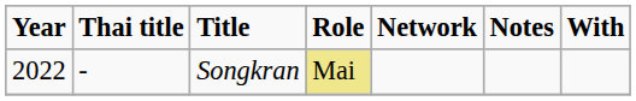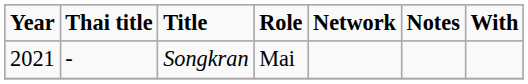 <table class="wikitable" style="font-size: 85%;">
 <tr>
 <td><strong>Year</strong></td>
 <td><strong>Thai title</strong></td>
 <td><strong>Title</strong></td>
 <td><strong>Role</strong></td>
 <td><strong>Network</strong></td>
 <td><strong>Notes</strong></td>
 <td><strong>With</strong></td>
 </tr>
 <tr>
-<td rowspan="1">2022</td>
+<td rowspan="1">2021</td>
 <td><em> - </em></td>
 <td><em> Songkran </em></td>
-<td style="background: khaki;">Mai</td>
+<td>Mai</td>
 <td></td>
 <td></td>
 <td></td>
 </tr>
 <tr>
 </tr>
 </table>
